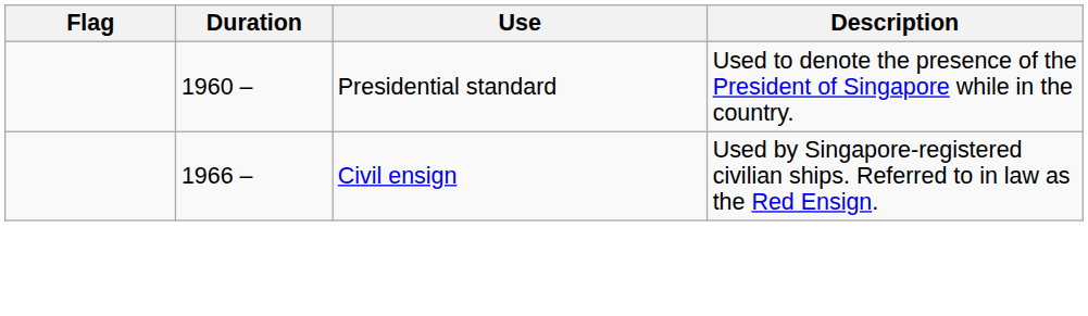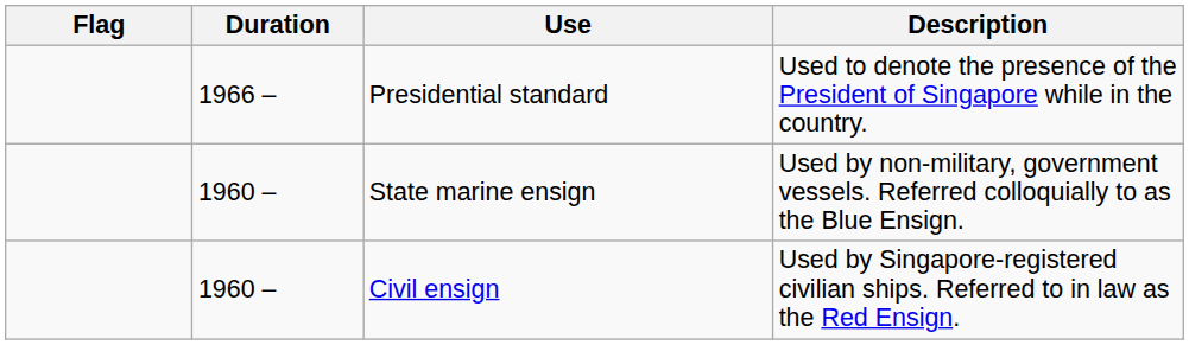 <table class="wikitable">
 <tr>
 <th width="110">Flag</th>
 <th width="100">Duration</th>
 <th width="250">Use</th>
 <th width="250">Description</th>
 </tr>
 <tr>
 <td></td>
-<td>1960 –</td>
+<td>1966 –</td>
 <td>Presidential standard</td>
 <td>Used to denote the presence of the <a href='#'>President of Singapore</a> while in the country.</td>
 </tr>
 <tr>
 <td></td>
-<td>1966 –</td>
+<td>1960 –</td>
+<td>State marine ensign</td>
+<td>Used by non-military, government vessels. Referred colloquially to as the Blue Ensign.</td>
+</tr>
+<tr>
+<td></td>
+<td>1960 –</td>
 <td><a href='#'>Civil ensign</a></td>
 <td>Used by Singapore-registered civilian ships. Referred to in law as the <a href='#'>Red Ensign</a>.</td>
 </tr>
 </table>
